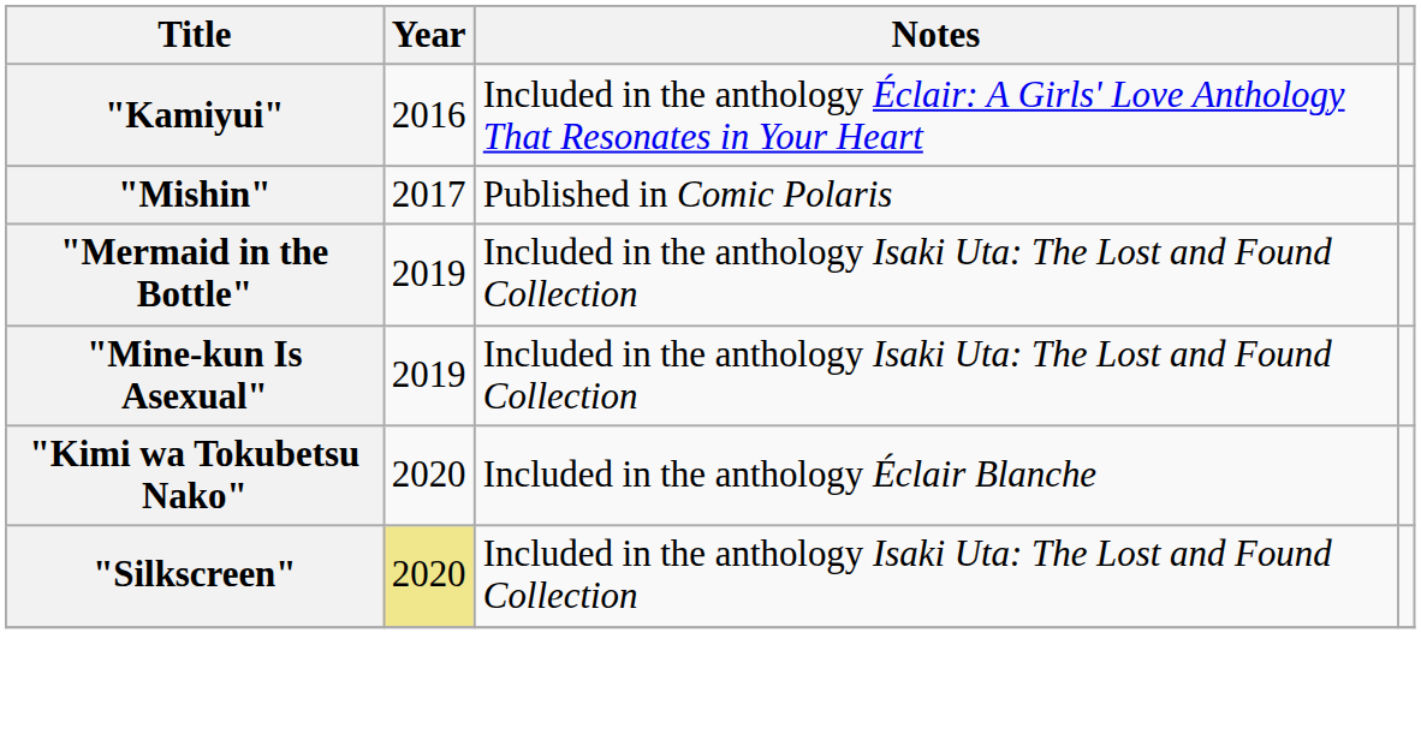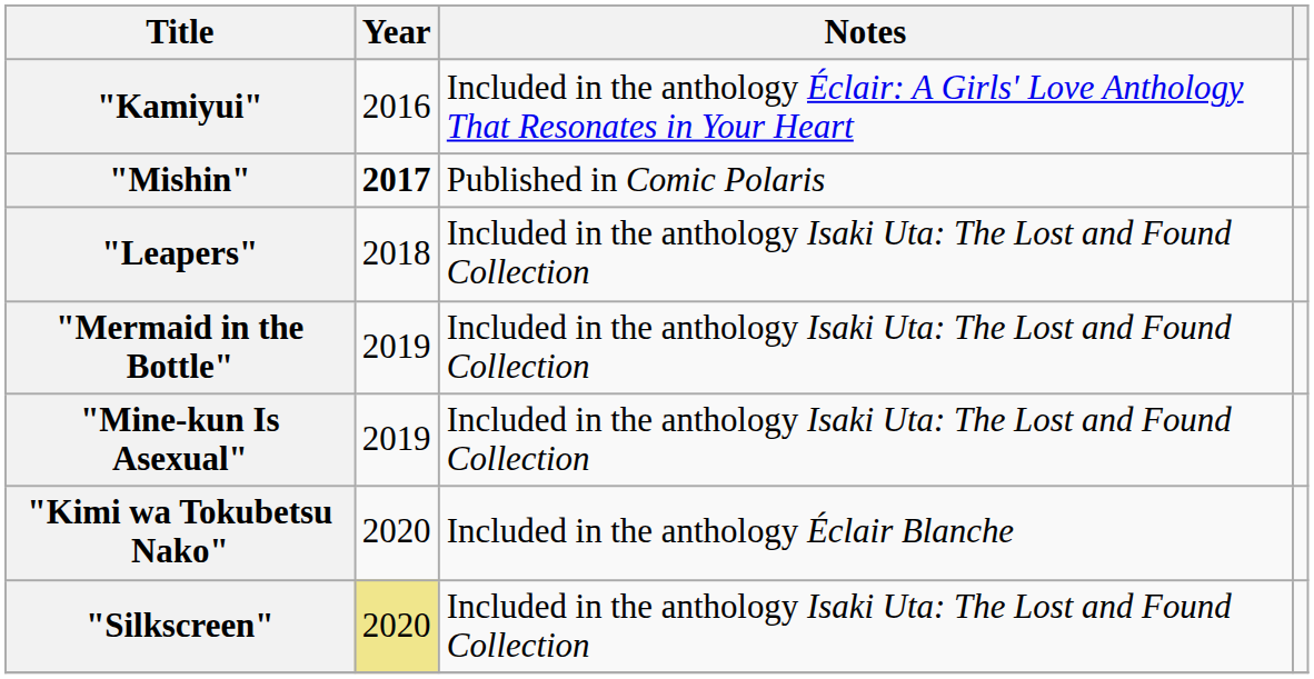 <table class="wikitable plainrowheaders sortable">
 <tr style="background:#ccc; text-align:center;">
 <th scope="col">Title</th>
 <th scope="col">Year</th>
 <th scope="col">Notes</th>
 <th scope="col" class="unsortable"></th>
 </tr>
 <tr>
 <th scope="row">"Kamiyui"</th>
 <td>2016</td>
 <td>Included in the anthology <em><a href='#'>Éclair: A Girls' Love Anthology That Resonates in Your Heart</a></em></td>
 <td align="center"></td>
 </tr>
 <tr>
 <th scope="row">"Mishin"</th>
-<td>2017</td>
+<td><strong>2017</strong></td>
 <td>Published in <em>Comic Polaris</em></td>
+<td align="center"></td>
+</tr>
+<tr>
+<th scope="row">"Leapers"</th>
+<td>2018</td>
+<td>Included in the anthology <em>Isaki Uta: The Lost and Found Collection</em></td>
 <td align="center"></td>
 </tr>
 <tr>
 <th scope="row">"Mermaid in the Bottle"</th>
 <td>2019</td>
 <td>Included in the anthology <em>Isaki Uta: The Lost and Found Collection</em></td>
 <td align="center"></td>
 </tr>
 <tr>
 <th scope="row">"Mine-kun Is Asexual"</th>
 <td>2019</td>
 <td>Included in the anthology <em>Isaki Uta: The Lost and Found Collection</em></td>
 <td align="center"></td>
 </tr>
 <tr>
 <th scope="row">"Kimi wa Tokubetsu Nako"</th>
 <td>2020</td>
 <td>Included in the anthology <em>Éclair Blanche</em></td>
 <td align="center"></td>
 </tr>
 <tr>
 <th scope="row">"Silkscreen"</th>
 <td style="background: khaki;">2020</td>
 <td>Included in the anthology <em>Isaki Uta: The Lost and Found Collection</em></td>
 <td align="center"></td>
 </tr>
 <tr>
 </tr>
 </table>
